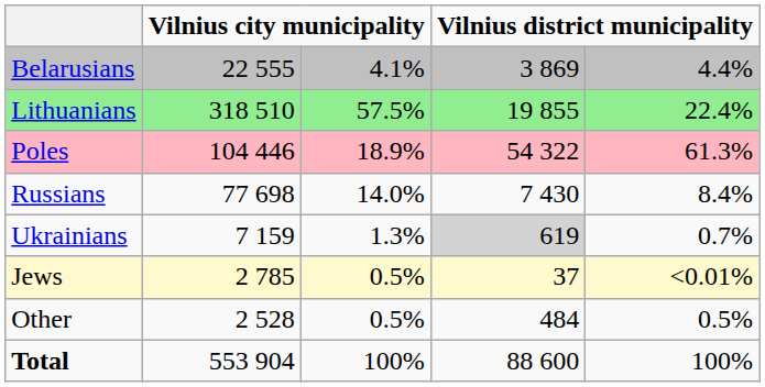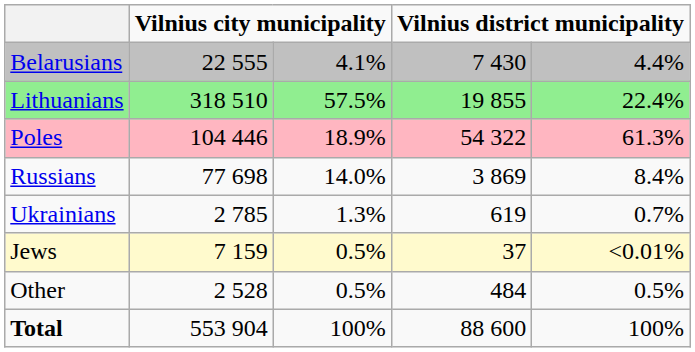 <table class="wikitable sortable">
 <tr style="text-align:center">
 <th></th>
 <td colspan="2"><strong>Vilnius city municipality</strong></td>
 <td colspan="2"><strong>Vilnius district municipality</strong></td>
 </tr>
 <tr style="text-align:right; background:#C0C0C0">
 <td style="text-align:left;"><a href='#'>Belarusians</a></td>
 <td>22 555</td>
 <td>4.1%</td>
-<td>3 869</td>
+<td>7 430</td>
 <td>4.4%</td>
 </tr>
 <tr style="text-align:right; background:#90EE90">
 <td style="text-align:left;"><a href='#'>Lithuanians</a></td>
 <td>318 510</td>
 <td>57.5%</td>
 <td>19 855</td>
 <td>22.4%</td>
 </tr>
 <tr style="text-align:right; background:#FFB6C1">
 <td style="text-align:left; "><a href='#'>Poles</a></td>
 <td>104 446</td>
 <td>18.9%</td>
 <td>54 322</td>
 <td>61.3%</td>
 </tr>
 <tr style="text-align:right">
 <td style="text-align:left; "><a href='#'>Russians</a></td>
 <td>77 698</td>
 <td>14.0%</td>
-<td>7 430</td>
+<td>3 869</td>
 <td>8.4%</td>
 </tr>
 <tr style="text-align:right">
 <td style="text-align:left; "><a href='#'>Ukrainians</a></td>
-<td>7 159</td>
+<td>2 785</td>
 <td>1.3%</td>
-<td style="background: lightgrey;">619</td>
+<td>619</td>
 <td>0.7%</td>
 </tr>
 <tr style="text-align:right; background:#FFFACD">
 <td style="text-align:left; ">Jews</td>
-<td>2 785</td>
+<td>7 159</td>
 <td>0.5%</td>
 <td>37</td>
 <td><0.01%</td>
 </tr>
 <tr style="text-align:right">
 <td style="text-align:left;">Other</td>
 <td>2 528</td>
 <td>0.5%</td>
 <td>484</td>
 <td>0.5%</td>
 </tr>
 <tr style="text-align:right">
 <td style="text-align:left;"><strong>Total</strong></td>
 <td>553 904</td>
 <td>100%</td>
 <td>88 600</td>
 <td>100%</td>
 </tr>
 </table>
